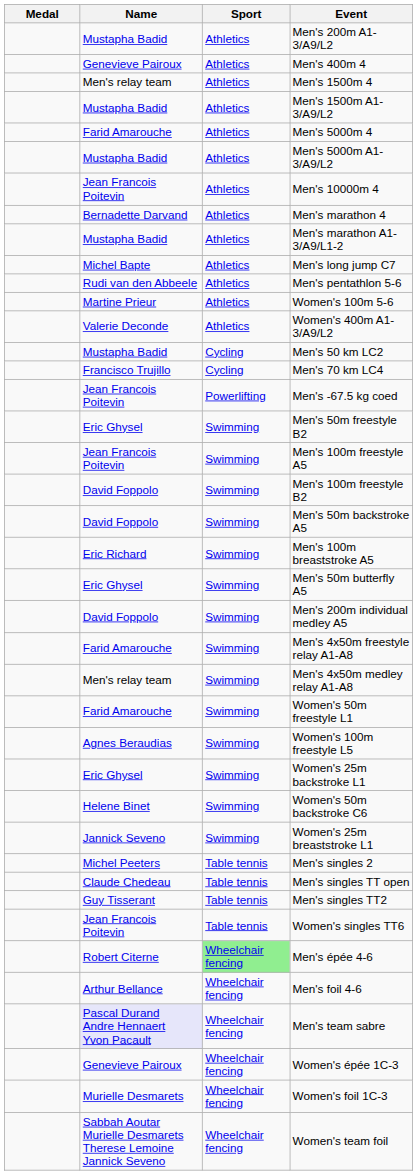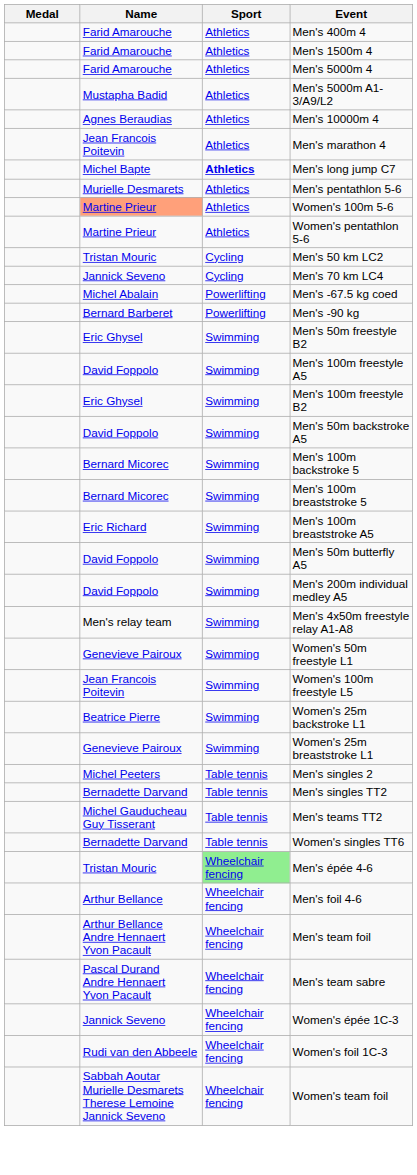 <table class=wikitable style="font-size:95%">
 <tr>
 <th style="width:6em">Medal</th>
 <th style="width:10em">Name</th>
 <th style="width:7em">Sport</th>
 <th style="width:10em">Event</th>
 </tr>
 <tr>
 <td></td>
-<td><a href='#'>Mustapha Badid</a></td>
-<td><a href='#'>Athletics</a></td>
-<td>Men's 200m A1-3/A9/L2</td>
-</tr>
-<tr>
-<td></td>
-<td><a href='#'>Genevieve Pairoux</a></td>
+<td><a href='#'>Farid Amarouche</a></td>
 <td><a href='#'>Athletics</a></td>
 <td>Men's 400m 4</td>
 </tr>
 <tr>
 <td></td>
-<td>Men's relay team</td>
+<td><a href='#'>Farid Amarouche</a></td>
 <td><a href='#'>Athletics</a></td>
 <td>Men's 1500m 4</td>
-</tr>
-<tr>
-<td></td>
-<td><a href='#'>Mustapha Badid</a></td>
-<td><a href='#'>Athletics</a></td>
-<td>Men's 1500m A1-3/A9/L2</td>
 </tr>
 <tr>
 <td></td>
 <td><a href='#'>Farid Amarouche</a></td>
 <td><a href='#'>Athletics</a></td>
 <td>Men's 5000m 4</td>
 </tr>
 <tr>
 <td></td>
 <td><a href='#'>Mustapha Badid</a></td>
 <td><a href='#'>Athletics</a></td>
 <td>Men's 5000m A1-3/A9/L2</td>
 </tr>
 <tr>
 <td></td>
-<td><a href='#'>Jean Francois Poitevin</a></td>
+<td><a href='#'>Agnes Beraudias</a></td>
 <td><a href='#'>Athletics</a></td>
 <td>Men's 10000m 4</td>
 </tr>
 <tr>
 <td></td>
-<td><a href='#'>Bernadette Darvand</a></td>
+<td><a href='#'>Jean Francois Poitevin</a></td>
 <td><a href='#'>Athletics</a></td>
 <td>Men's marathon 4</td>
 </tr>
 <tr>
 <td></td>
-<td><a href='#'>Mustapha Badid</a></td>
-<td><a href='#'>Athletics</a></td>
-<td>Men's marathon A1-3/A9/L1-2</td>
-</tr>
-<tr>
-<td></td>
 <td><a href='#'>Michel Bapte</a></td>
-<td><a href='#'>Athletics</a></td>
+<td><strong><a href='#'>Athletics</a></strong></td>
 <td>Men's long jump C7</td>
 </tr>
 <tr>
 <td></td>
-<td><a href='#'>Rudi van den Abbeele</a></td>
+<td><a href='#'>Murielle Desmarets</a></td>
 <td><a href='#'>Athletics</a></td>
 <td>Men's pentathlon 5-6</td>
 </tr>
 <tr>
 <td></td>
-<td><a href='#'>Martine Prieur</a></td>
+<td style="background: lightsalmon;"><a href='#'>Martine Prieur</a></td>
 <td><a href='#'>Athletics</a></td>
 <td>Women's 100m 5-6</td>
 </tr>
 <tr>
 <td></td>
-<td><a href='#'>Valerie Deconde</a></td>
+<td><a href='#'>Martine Prieur</a></td>
 <td><a href='#'>Athletics</a></td>
-<td>Women's 400m A1-3/A9/L2</td>
+<td>Women's pentathlon 5-6</td>
 </tr>
 <tr>
 <td></td>
-<td><a href='#'>Mustapha Badid</a></td>
+<td><a href='#'>Tristan Mouric</a></td>
 <td><a href='#'>Cycling</a></td>
 <td>Men's 50 km LC2</td>
 </tr>
 <tr>
 <td></td>
-<td><a href='#'>Francisco Trujillo</a></td>
+<td><a href='#'>Jannick Seveno</a></td>
 <td><a href='#'>Cycling</a></td>
 <td>Men's 70 km LC4</td>
 </tr>
 <tr>
 <td></td>
-<td><a href='#'>Jean Francois Poitevin</a></td>
+<td><a href='#'>Michel Abalain</a></td>
 <td><a href='#'>Powerlifting</a></td>
 <td>Men's -67.5 kg coed</td>
+</tr>
+<tr>
+<td></td>
+<td><a href='#'>Bernard Barberet</a></td>
+<td><a href='#'>Powerlifting</a></td>
+<td>Men's -90 kg</td>
 </tr>
 <tr>
 <td></td>
 <td><a href='#'>Eric Ghysel</a></td>
 <td><a href='#'>Swimming</a></td>
 <td>Men's 50m freestyle B2</td>
 </tr>
 <tr>
 <td></td>
-<td><a href='#'>Jean Francois Poitevin</a></td>
+<td><a href='#'>David Foppolo</a></td>
 <td><a href='#'>Swimming</a></td>
 <td>Men's 100m freestyle A5</td>
 </tr>
 <tr>
 <td></td>
-<td><a href='#'>David Foppolo</a></td>
+<td><a href='#'>Eric Ghysel</a></td>
 <td><a href='#'>Swimming</a></td>
 <td>Men's 100m freestyle B2</td>
 </tr>
 <tr>
 <td></td>
 <td><a href='#'>David Foppolo</a></td>
 <td><a href='#'>Swimming</a></td>
 <td>Men's 50m backstroke A5</td>
 </tr>
 <tr>
 <td></td>
+<td><a href='#'>Bernard Micorec</a></td>
+<td><a href='#'>Swimming</a></td>
+<td>Men's 100m backstroke 5</td>
+</tr>
+<tr>
+<td></td>
+<td><a href='#'>Bernard Micorec</a></td>
+<td><a href='#'>Swimming</a></td>
+<td>Men's 100m breaststroke 5</td>
+</tr>
+<tr>
+<td></td>
 <td><a href='#'>Eric Richard</a></td>
 <td><a href='#'>Swimming</a></td>
 <td>Men's 100m breaststroke A5</td>
 </tr>
 <tr>
 <td></td>
-<td><a href='#'>Eric Ghysel</a></td>
+<td><a href='#'>David Foppolo</a></td>
 <td><a href='#'>Swimming</a></td>
 <td>Men's 50m butterfly A5</td>
 </tr>
 <tr>
 <td></td>
 <td><a href='#'>David Foppolo</a></td>
 <td><a href='#'>Swimming</a></td>
 <td>Men's 200m individual medley A5</td>
 </tr>
 <tr>
 <td></td>
-<td><a href='#'>Farid Amarouche</a></td>
+<td>Men's relay team</td>
 <td><a href='#'>Swimming</a></td>
 <td>Men's 4x50m freestyle relay A1-A8</td>
 </tr>
 <tr>
 <td></td>
-<td>Men's relay team</td>
-<td><a href='#'>Swimming</a></td>
-<td>Men's 4x50m medley relay A1-A8</td>
-</tr>
-<tr>
-<td></td>
-<td><a href='#'>Farid Amarouche</a></td>
+<td><a href='#'>Genevieve Pairoux</a></td>
 <td><a href='#'>Swimming</a></td>
 <td>Women's 50m freestyle L1</td>
 </tr>
 <tr>
 <td></td>
-<td><a href='#'>Agnes Beraudias</a></td>
+<td><a href='#'>Jean Francois Poitevin</a></td>
 <td><a href='#'>Swimming</a></td>
 <td>Women's 100m freestyle L5</td>
 </tr>
 <tr>
 <td></td>
-<td><a href='#'>Eric Ghysel</a></td>
+<td><a href='#'>Beatrice Pierre</a></td>
 <td><a href='#'>Swimming</a></td>
 <td>Women's 25m backstroke L1</td>
 </tr>
 <tr>
 <td></td>
-<td><a href='#'>Helene Binet</a></td>
-<td><a href='#'>Swimming</a></td>
-<td>Women's 50m backstroke C6</td>
-</tr>
-<tr>
-<td></td>
-<td><a href='#'>Jannick Seveno</a></td>
+<td><a href='#'>Genevieve Pairoux</a></td>
 <td><a href='#'>Swimming</a></td>
 <td>Women's 25m breaststroke L1</td>
 </tr>
 <tr>
 <td></td>
 <td><a href='#'>Michel Peeters</a></td>
 <td><a href='#'>Table tennis</a></td>
 <td>Men's singles 2</td>
 </tr>
 <tr>
 <td></td>
-<td><a href='#'>Claude Chedeau</a></td>
-<td><a href='#'>Table tennis</a></td>
-<td>Men's singles TT open</td>
-</tr>
-<tr>
-<td></td>
-<td><a href='#'>Guy Tisserant</a></td>
+<td><a href='#'>Bernadette Darvand</a></td>
 <td><a href='#'>Table tennis</a></td>
 <td>Men's singles TT2</td>
 </tr>
 <tr>
 <td></td>
-<td><a href='#'>Jean Francois Poitevin</a></td>
+<td><a href='#'>Michel Gauducheau</a><br> <a href='#'>Guy Tisserant</a></td>
+<td><a href='#'>Table tennis</a></td>
+<td>Men's teams TT2</td>
+</tr>
+<tr>
+<td></td>
+<td><a href='#'>Bernadette Darvand</a></td>
 <td><a href='#'>Table tennis</a></td>
 <td>Women's singles TT6</td>
 </tr>
 <tr>
 <td></td>
-<td><a href='#'>Robert Citerne</a></td>
+<td><a href='#'>Tristan Mouric</a></td>
 <td style="background: lightgreen;"><a href='#'>Wheelchair fencing</a></td>
 <td>Men's épée 4-6</td>
 </tr>
 <tr>
 <td></td>
 <td><a href='#'>Arthur Bellance</a></td>
 <td><a href='#'>Wheelchair fencing</a></td>
 <td>Men's foil 4-6</td>
 </tr>
 <tr>
 <td></td>
-<td style="background: lavender;"><a href='#'>Pascal Durand</a><br> <a href='#'>Andre Hennaert</a><br> <a href='#'>Yvon Pacault</a></td>
+<td><a href='#'>Arthur Bellance</a><br> <a href='#'>Andre Hennaert</a><br> <a href='#'>Yvon Pacault</a></td>
+<td><a href='#'>Wheelchair fencing</a></td>
+<td>Men's team foil</td>
+</tr>
+<tr>
+<td></td>
+<td><a href='#'>Pascal Durand</a><br> <a href='#'>Andre Hennaert</a><br> <a href='#'>Yvon Pacault</a></td>
 <td><a href='#'>Wheelchair fencing</a></td>
 <td>Men's team sabre</td>
 </tr>
 <tr>
 <td></td>
-<td><a href='#'>Genevieve Pairoux</a></td>
+<td><a href='#'>Jannick Seveno</a></td>
 <td><a href='#'>Wheelchair fencing</a></td>
 <td>Women's épée 1C-3</td>
 </tr>
 <tr>
 <td></td>
-<td><a href='#'>Murielle Desmarets</a></td>
+<td><a href='#'>Rudi van den Abbeele</a></td>
 <td><a href='#'>Wheelchair fencing</a></td>
 <td>Women's foil 1C-3</td>
 </tr>
 <tr>
 <td></td>
 <td><a href='#'>Sabbah Aoutar</a><br> <a href='#'>Murielle Desmarets</a><br> <a href='#'>Therese Lemoine</a><br> <a href='#'>Jannick Seveno</a></td>
 <td><a href='#'>Wheelchair fencing</a></td>
 <td>Women's team foil</td>
 </tr>
 </table>
